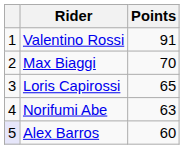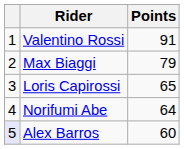 <table class="wikitable" style="font-size: 95%;">
 <tr>
 <th></th>
 <th>Rider</th>
 <th>Points</th>
 </tr>
 <tr>
 <td align=center>1</td>
 <td> <a href='#'>Valentino Rossi</a></td>
 <td align=right>91</td>
 </tr>
 <tr>
 <td align=center>2</td>
 <td> <a href='#'>Max Biaggi</a></td>
-<td align=right>70</td>
+<td align=right>79</td>
 </tr>
 <tr>
 <td align=center>3</td>
 <td> <a href='#'>Loris Capirossi</a></td>
 <td align=right>65</td>
 </tr>
 <tr>
 <td align=center>4</td>
 <td> <a href='#'>Norifumi Abe</a></td>
-<td align=right>63</td>
+<td align=right>64</td>
 </tr>
 <tr>
 <td align=center style="background: lavender;">5</td>
 <td> <a href='#'>Alex Barros</a></td>
 <td align=right>60</td>
 </tr>
 </table>
